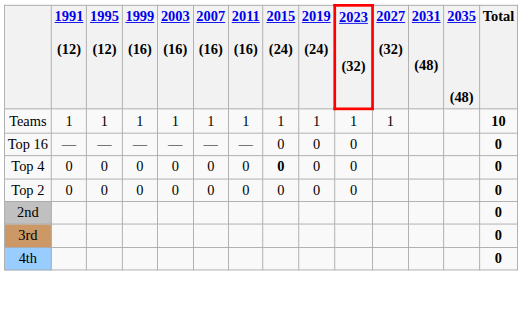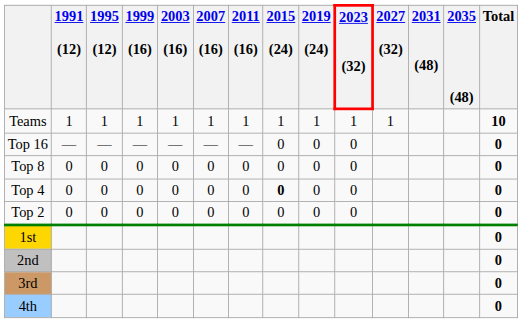 <table class="wikitable" style="text-align: center">
 <tr valign=top>
 <th></th>
 <th><a href='#'>1991</a><br> <br> (12)</th>
 <th><a href='#'>1995</a><br> <br> (12)</th>
 <th><a href='#'>1999</a><br> <br> (16)</th>
 <th><a href='#'>2003</a><br> <br> (16)</th>
 <th><a href='#'>2007</a><br> <br> (16)</th>
 <th><a href='#'>2011</a><br> <br> (16)</th>
 <th><a href='#'>2015</a><br> <br> (24)</th>
 <th><a href='#'>2019</a><br> <br> (24)</th>
 <th style="border:3px solid red"><a href='#'>2023</a><br> <br><br>(32)</th>
 <th><a href='#'>2027</a><br> <br>(32)</th>
 <th><a href='#'>2031</a><br> <br><br>(48)</th>
 <th><a href='#'>2035</a><br> <br><br><br><br>(48)</th>
 <th>Total</th>
 </tr>
 <tr>
 <td>Teams</td>
 <td>1</td>
 <td>1</td>
 <td>1</td>
 <td>1</td>
 <td>1</td>
 <td>1</td>
 <td>1</td>
 <td>1</td>
 <td>1</td>
 <td>1</td>
 <td></td>
 <td></td>
 <td><strong>10</strong></td>
 </tr>
 <tr>
 <td>Top 16</td>
 <td>—</td>
 <td>—</td>
 <td>—</td>
 <td>—</td>
 <td>—</td>
 <td>—</td>
 <td>0</td>
 <td>0</td>
 <td>0</td>
 <td></td>
 <td></td>
 <td></td>
 <td><strong>0</strong></td>
 </tr>
 <tr>
+<td>Top 8</td>
+<td>0</td>
+<td>0</td>
+<td>0</td>
+<td>0</td>
+<td>0</td>
+<td>0</td>
+<td>0</td>
+<td>0</td>
+<td>0</td>
+<td></td>
+<td></td>
+<td></td>
+<td><strong>0</strong></td>
+</tr>
+<tr>
 <td>Top 4</td>
 <td>0</td>
 <td>0</td>
 <td>0</td>
 <td>0</td>
 <td>0</td>
 <td>0</td>
 <td><strong>0</strong></td>
 <td>0</td>
 <td>0</td>
 <td></td>
 <td></td>
 <td></td>
 <td><strong>0</strong></td>
 </tr>
 <tr>
 <td>Top 2</td>
 <td>0</td>
 <td>0</td>
 <td>0</td>
 <td>0</td>
 <td>0</td>
 <td>0</td>
 <td>0</td>
 <td>0</td>
 <td>0</td>
+<td></td>
+<td></td>
+<td></td>
+<td><strong>0</strong></td>
+</tr>
+<tr style="border-top:3px solid green;">
+<td bgcolor=gold>1st</td>
+<td></td>
+<td></td>
+<td></td>
+<td></td>
+<td></td>
+<td></td>
+<td></td>
+<td></td>
+<td></td>
 <td></td>
 <td></td>
 <td></td>
 <td><strong>0</strong></td>
 </tr>
 <tr>
 <td bgcolor=silver>2nd</td>
 <td></td>
 <td></td>
 <td></td>
 <td></td>
 <td></td>
 <td></td>
 <td></td>
 <td></td>
 <td></td>
 <td></td>
 <td></td>
 <td></td>
 <td><strong>0</strong></td>
 </tr>
 <tr>
 <td bgcolor=#cc9966>3rd</td>
 <td></td>
 <td></td>
 <td></td>
 <td></td>
 <td></td>
 <td></td>
 <td></td>
 <td></td>
 <td></td>
 <td></td>
 <td></td>
 <td></td>
 <td><strong>0</strong></td>
 </tr>
 <tr>
 <td bgcolor=#9acdff>4th</td>
 <td></td>
 <td></td>
 <td></td>
 <td></td>
 <td></td>
 <td></td>
 <td></td>
 <td></td>
 <td></td>
 <td></td>
 <td></td>
 <td></td>
 <td><strong>0</strong></td>
 </tr>
 </table>
